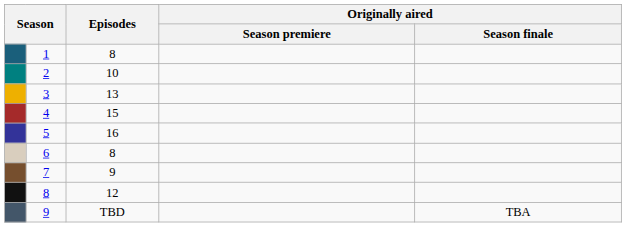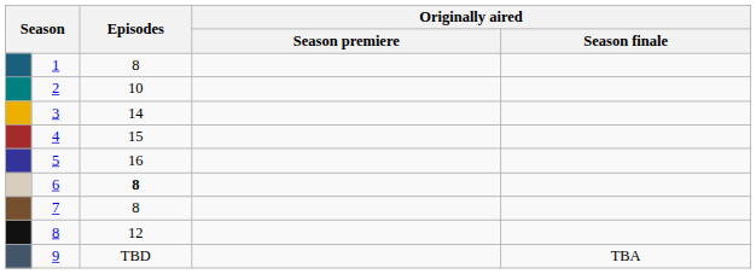 <table class="wikitable"  style="width: 50%; text-align:center;">
 <tr>
 <th colspan="2" rowspan="2" style="width:10%;">Season</th>
 <th rowspan="2" style="width:15%;">Episodes</th>
 <th colspan="2">Originally aired</th>
 </tr>
 <tr>
 <th>Season premiere</th>
 <th>Season finale</th>
 </tr>
 <tr>
 <td style="width:1px; background:#1A5F7B;"></td>
 <td><a href='#'>1</a></td>
 <td>8</td>
 <td></td>
 <td></td>
 </tr>
 <tr>
 <td style="width:1px; background:teal;"></td>
 <td><a href='#'>2</a></td>
 <td>10</td>
 <td></td>
 <td></td>
 </tr>
 <tr>
 <td style="width:1px; background:#EEB000;"></td>
 <td><a href='#'>3</a></td>
-<td>13</td>
+<td>14</td>
 <td></td>
 <td></td>
 </tr>
 <tr>
 <td style="width:1px; background:#A52A2A;"></td>
 <td><a href='#'>4</a></td>
 <td>15</td>
 <td></td>
 <td></td>
 </tr>
 <tr>
 <td style="width:1px; background:#333399;"></td>
 <td><a href='#'>5</a></td>
 <td>16</td>
 <td></td>
 <td></td>
 </tr>
 <tr>
 <td style="width:1px; background:#D9CEBE;"></td>
 <td><a href='#'>6</a></td>
-<td>8</td>
+<td><strong>8</strong></td>
 <td></td>
 <td></td>
 </tr>
 <tr>
 <td style="width:1px; background:#764F2E;"></td>
 <td><a href='#'>7</a></td>
-<td>9</td>
+<td>8</td>
 <td></td>
 <td></td>
 </tr>
 <tr>
 <td style="width:1px; background:#111111;"></td>
 <td><a href='#'>8</a></td>
 <td>12</td>
 <td></td>
 <td></td>
 </tr>
 <tr>
 <td style="width:1px; background:#435669;"></td>
 <td><a href='#'>9</a></td>
 <td>TBD</td>
 <td></td>
 <td>TBA</td>
 </tr>
 </table>
